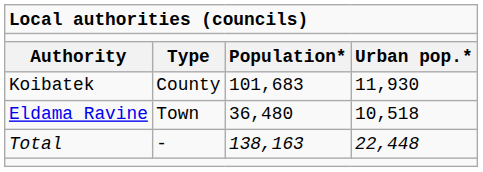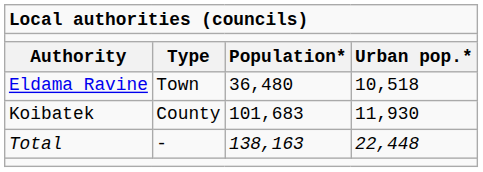 <table class="wikitable">
 <tr>
 <td colspan="4"><strong>Local authorities (councils)</strong></td>
 </tr>
 <tr>
 <td colspan="4"></td>
 </tr>
 <tr>
 <th>Authority</th>
 <th>Type</th>
 <th>Population*</th>
 <th>Urban pop.*</th>
 </tr>
 <tr>
+<td><a href='#'>Eldama Ravine</a></td>
+<td>Town</td>
+<td>36,480</td>
+<td>10,518</td>
+</tr>
+<tr>
 <td>Koibatek</td>
 <td>County</td>
 <td>101,683</td>
 <td>11,930</td>
-</tr>
-<tr>
-<td><a href='#'>Eldama Ravine</a></td>
-<td>Town</td>
-<td>36,480</td>
-<td>10,518</td>
 </tr>
 <tr>
 <td><em>Total</em></td>
 <td>-</td>
 <td><em>138,163</em></td>
 <td><em>22,448</em></td>
 </tr>
 <tr>
 <td colspan="4"></td>
 </tr>
 </table>
